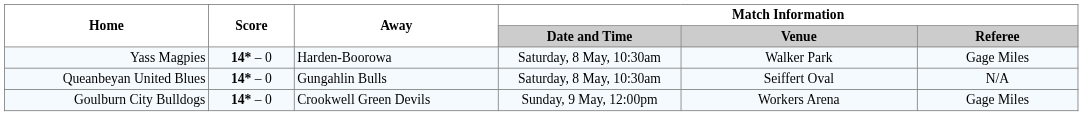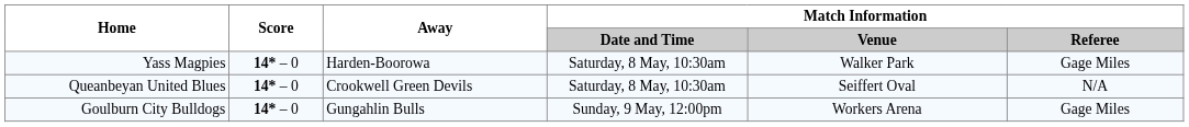 <table border="1" cellpadding="3" cellspacing="0" width="100%" style="border-collapse:collapse;  text-align:center;">
 <tr>
 <th rowspan="2" width="19%">Home</th>
 <th rowspan="2" width="8%">Score</th>
 <th rowspan="2" width="19%">Away</th>
 <th colspan="3">Match Information</th>
 </tr>
 <tr bgcolor="#CCCCCC">
 <th width="17%">Date and Time</th>
 <th width="22%">Venue</th>
 <th width="50%">Referee</th>
 </tr>
 <tr style="text-align:center; background:#f5faff;">
 <td align="right">Yass Magpies </td>
 <td><strong>14*</strong> – 0</td>
 <td align="left"> Harden-Boorowa</td>
 <td>Saturday, 8 May, 10:30am</td>
 <td>Walker Park</td>
 <td>Gage Miles</td>
 </tr>
 <tr style="text-align:center; background:#f5faff;">
 <td align="right">Queanbeyan United Blues </td>
 <td><strong>14*</strong> – 0</td>
-<td align="left"> Gungahlin Bulls</td>
+<td align="left"> Crookwell Green Devils</td>
 <td>Saturday, 8 May, 10:30am</td>
 <td>Seiffert Oval</td>
 <td>N/A</td>
 </tr>
 <tr style="text-align:center; background:#f5faff;">
 <td align="right">Goulburn City Bulldogs </td>
 <td><strong>14*</strong> – 0</td>
-<td align="left"> Crookwell Green Devils</td>
+<td align="left"> Gungahlin Bulls</td>
 <td>Sunday, 9 May, 12:00pm</td>
 <td>Workers Arena</td>
 <td>Gage Miles</td>
 </tr>
 </table>
